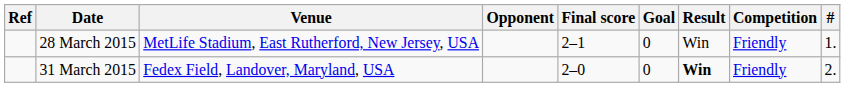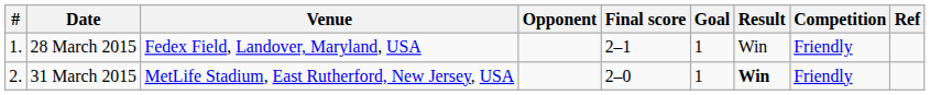 <table class="wikitable collapsible collapsed" style="font-size:85%;">
 <tr>
-<th>Ref</th>
+<th>#</th>
 <th>Date</th>
 <th>Venue</th>
 <th>Opponent</th>
 <th>Final score</th>
 <th>Goal</th>
 <th>Result</th>
 <th>Competition</th>
-<th>#</th>
+<th>Ref</th>
 </tr>
 <tr>
+<td>1.</td>
+<td>28 March 2015</td>
+<td><a href='#'>Fedex Field</a>, <a href='#'>Landover, Maryland</a>, <a href='#'>USA</a></td>
 <td></td>
-<td>28 March 2015</td>
+<td>2–1</td>
+<td>1</td>
+<td>Win</td>
+<td><a href='#'>Friendly</a></td>
+<td></td>
+</tr>
+<tr>
+<td>2.</td>
+<td>31 March 2015</td>
 <td><a href='#'>MetLife Stadium</a>, <a href='#'>East Rutherford, New Jersey</a>, <a href='#'>USA</a></td>
 <td></td>
-<td>2–1</td>
-<td>0</td>
-<td>Win</td>
-<td><a href='#'>Friendly</a></td>
-<td>1.</td>
-</tr>
-<tr>
-<td></td>
-<td>31 March 2015</td>
-<td><a href='#'>Fedex Field</a>, <a href='#'>Landover, Maryland</a>, <a href='#'>USA</a></td>
-<td></td>
 <td>2–0</td>
-<td>0</td>
+<td>1</td>
 <td><strong>Win</strong></td>
 <td><a href='#'>Friendly</a></td>
-<td>2.</td>
+<td></td>
 </tr>
 </table>
